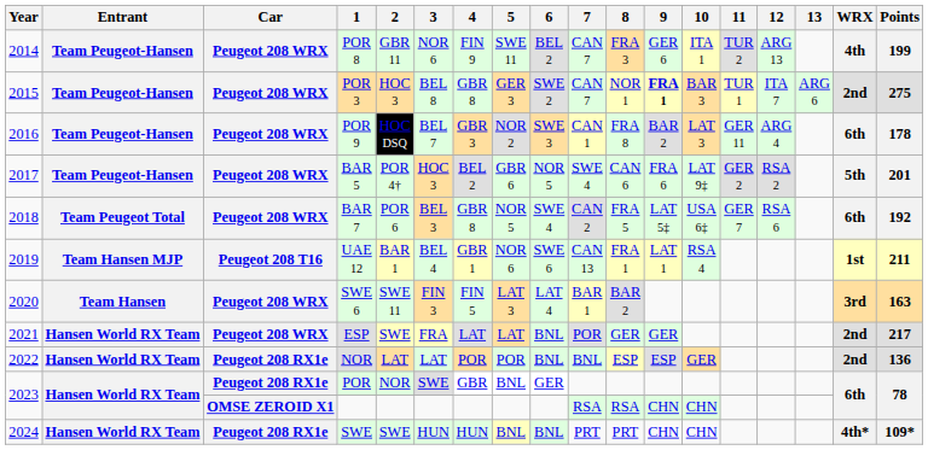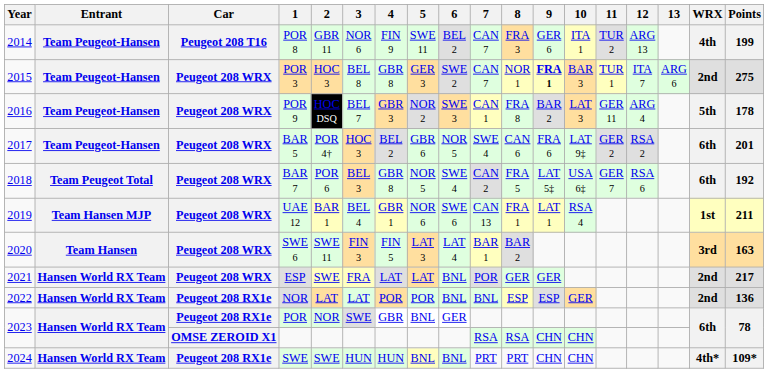 <table class="wikitable" border="1" style="text-align:center; font-size:90%;">
 <tr valign="top">
 <th>Year</th>
 <th>Entrant</th>
 <th>Car</th>
 <th>1</th>
 <th>2</th>
 <th>3</th>
 <th>4</th>
 <th>5</th>
 <th>6</th>
 <th>7</th>
 <th>8</th>
 <th>9</th>
 <th>10</th>
 <th>11</th>
 <th>12</th>
 <th>13</th>
 <th>WRX</th>
 <th>Points</th>
 </tr>
 <tr>
 <td><a href='#'>2014</a></td>
 <th><a href='#'>Team Peugeot-Hansen</a></th>
-<th><a href='#'>Peugeot 208 WRX</a></th>
+<th><a href='#'>Peugeot 208 T16</a></th>
 <td style="background:#DFFFDF;"><a href='#'>POR</a><br><small>8</small></td>
 <td style="background:#DFFFDF;"><a href='#'>GBR</a><br><small>11</small></td>
 <td style="background:#DFFFDF;"><a href='#'>NOR</a><br><small>6</small></td>
 <td style="background:#DFFFDF;"><a href='#'>FIN</a><br><small>9</small></td>
 <td style="background:#DFFFDF;"><a href='#'>SWE</a><br><small>11</small></td>
 <td style="background:#DFDFDF;"><a href='#'>BEL</a><br><small>2</small></td>
 <td style="background:#DFFFDF;"><a href='#'>CAN</a><br><small>7</small></td>
 <td style="background:#FFDF9F;"><a href='#'>FRA</a><br><small>3</small></td>
 <td style="background:#DFFFDF;"><a href='#'>GER</a><br><small>6</small></td>
 <td style="background:#FFFFBF;"><a href='#'>ITA</a><br><small>1</small></td>
 <td style="background:#DFDFDF;"><a href='#'>TUR</a><br><small>2</small></td>
 <td style="background:#DFFFDF;"><a href='#'>ARG</a><br><small>13</small></td>
 <td></td>
 <th>4th</th>
 <th>199</th>
 </tr>
 <tr>
 <td><a href='#'>2015</a></td>
 <th><a href='#'>Team Peugeot-Hansen</a></th>
 <th><a href='#'>Peugeot 208 WRX</a></th>
 <td style="background:#FFDF9F;"><a href='#'>POR</a><br><small>3</small></td>
 <td style="background:#FFDF9F;"><a href='#'>HOC</a><br><small>3</small></td>
 <td style="background:#DFFFDF;"><a href='#'>BEL</a><br><small>8</small></td>
 <td style="background:#DFFFDF;"><a href='#'>GBR</a><br><small>8</small></td>
 <td style="background:#FFDF9F;"><a href='#'>GER</a><br><small>3</small></td>
 <td style="background:#DFDFDF;"><a href='#'>SWE</a><br><small>2</small></td>
 <td style="background:#DFFFDF;"><a href='#'>CAN</a><br><small>7</small></td>
 <td style="background:#FFFFBF;"><a href='#'>NOR</a><br><small>1</small></td>
 <td style="background:#FFFFBF;"><strong><a href='#'>FRA</a><br><small>1</small></strong></td>
 <td style="background:#FFDF9F;"><a href='#'>BAR</a><br><small>3</small></td>
 <td style="background:#FFFFBF;"><a href='#'>TUR</a><br><small>1</small></td>
 <td style="background:#DFFFDF;"><a href='#'>ITA</a><br><small>7</small></td>
 <td style="background:#DFFFDF;"><a href='#'>ARG</a><br><small>6</small></td>
 <th style="background:#DFDFDF;">2nd</th>
 <th style="background:#DFDFDF;">275</th>
 </tr>
 <tr>
 <td><a href='#'>2016</a></td>
 <th><a href='#'>Team Peugeot-Hansen</a></th>
 <th><a href='#'>Peugeot 208 WRX</a></th>
 <td style="background:#DFFFDF;"><a href='#'>POR</a><br><small>9</small></td>
 <td style="background:#000000; color:white"><a href='#'><span>HOC</span></a><br><small>DSQ</small></td>
 <td style="background:#DFFFDF;"><a href='#'>BEL</a><br><small>7</small></td>
 <td style="background:#FFDF9F;"><a href='#'>GBR</a><br><small>3</small></td>
 <td style="background:#DFDFDF;"><a href='#'>NOR</a><br><small>2</small></td>
 <td style="background:#FFDF9F;"><a href='#'>SWE</a><br><small>3</small></td>
 <td style="background:#FFFFBF;"><a href='#'>CAN</a><br><small>1</small></td>
 <td style="background:#DFFFDF;"><a href='#'>FRA</a><br><small>8</small></td>
 <td style="background:#DFDFDF;"><a href='#'>BAR</a><br><small>2</small></td>
 <td style="background:#FFDF9F;"><a href='#'>LAT</a><br><small>3</small></td>
 <td style="background:#DFFFDF;"><a href='#'>GER</a><br><small>11</small></td>
 <td style="background:#DFFFDF;"><a href='#'>ARG</a><br><small>4</small></td>
 <td></td>
-<th>6th</th>
+<th>5th</th>
 <th>178</th>
 </tr>
 <tr>
 <td><a href='#'>2017</a></td>
 <th><a href='#'>Team Peugeot-Hansen</a></th>
 <th><a href='#'>Peugeot 208 WRX</a></th>
 <td style="background:#DFFFDF;"><a href='#'>BAR</a><br><small>5</small></td>
 <td style="background:#DFFFDF;"><a href='#'>POR</a><br><small>4†</small></td>
 <td style="background:#FFDF9F;"><a href='#'>HOC</a><br><small>3</small></td>
 <td style="background:#DFDFDF;"><a href='#'>BEL</a><br><small>2</small></td>
 <td style="background:#DFFFDF;"><a href='#'>GBR</a><br><small>6</small></td>
 <td style="background:#DFFFDF;"><a href='#'>NOR</a><br><small>5</small></td>
 <td style="background:#DFFFDF;"><a href='#'>SWE</a><br><small>4</small></td>
 <td style="background:#DFFFDF;"><a href='#'>CAN</a><br><small>6</small></td>
 <td style="background:#DFFFDF;"><a href='#'>FRA</a><br><small>6</small></td>
 <td style="background:#DFFFDF;"><a href='#'>LAT</a><br><small>9‡</small></td>
 <td style="background:#DFDFDF;"><a href='#'>GER</a><br><small>2</small></td>
 <td style="background:#DFDFDF;"><a href='#'>RSA</a><br><small>2</small></td>
 <td></td>
-<th>5th</th>
+<th>6th</th>
 <th>201</th>
 </tr>
 <tr>
 <td><a href='#'>2018</a></td>
 <th><a href='#'>Team Peugeot Total</a></th>
 <th><a href='#'>Peugeot 208 WRX</a></th>
 <td style="background:#DFFFDF;"><a href='#'>BAR</a><br><small>7</small></td>
 <td style="background:#DFFFDF;"><a href='#'>POR</a><br><small>6</small></td>
 <td style="background:#FFDF9F;"><a href='#'>BEL</a><br><small>3</small></td>
 <td style="background:#DFFFDF;"><a href='#'>GBR</a><br><small>8</small></td>
 <td style="background:#DFFFDF;"><a href='#'>NOR</a><br><small>5</small></td>
 <td style="background:#DFFFDF;"><a href='#'>SWE</a><br><small>4</small></td>
 <td style="background:#DFDFDF;"><a href='#'>CAN</a><br><small>2</small></td>
 <td style="background:#DFFFDF;"><a href='#'>FRA</a><br><small>5</small></td>
 <td style="background:#DFFFDF;"><a href='#'>LAT</a><br><small>5‡</small></td>
 <td style="background:#DFFFDF;"><a href='#'>USA</a><br><small>6‡</small></td>
 <td style="background:#DFFFDF;"><a href='#'>GER</a><br><small>7</small></td>
 <td style="background:#DFFFDF;"><a href='#'>RSA</a><br><small>6</small></td>
 <td></td>
 <th>6th</th>
 <th>192</th>
 </tr>
 <tr>
 <td><a href='#'>2019</a></td>
 <th><a href='#'>Team Hansen MJP</a></th>
-<th><a href='#'>Peugeot 208 T16</a></th>
+<th><a href='#'>Peugeot 208 WRX</a></th>
 <td style="background:#DFFFDF;"><a href='#'>UAE</a><br><small>12</small></td>
 <td style="background:#FFFFBF;"><a href='#'>BAR</a><br><small>1</small></td>
 <td style="background:#DFFFDF;"><a href='#'>BEL</a><br><small>4</small></td>
 <td style="background:#FFFFBF;"><a href='#'>GBR</a><br><small>1</small></td>
 <td style="background:#DFFFDF;"><a href='#'>NOR</a><br><small>6</small></td>
 <td style="background:#DFFFDF;"><a href='#'>SWE</a><br><small>6</small></td>
 <td style="background:#DFFFDF;"><a href='#'>CAN</a><br><small>13</small></td>
 <td style="background:#FFFFBF;"><a href='#'>FRA</a><br><small>1</small></td>
 <td style="background:#FFFFBF;"><a href='#'>LAT</a><br><small>1</small></td>
 <td style="background:#DFFFDF;"><a href='#'>RSA</a><br><small>4</small></td>
 <td></td>
 <td></td>
 <td></td>
 <th style="background:#FFFFBF;">1st</th>
 <th style="background:#FFFFBF;">211</th>
 </tr>
 <tr>
 <td><a href='#'>2020</a></td>
 <th><a href='#'>Team Hansen</a></th>
 <th><a href='#'>Peugeot 208 WRX</a></th>
 <td style="background:#DFFFDF;"><a href='#'>SWE</a><br><small>6</small></td>
 <td style="background:#DFFFDF;"><a href='#'>SWE</a><br><small>11</small></td>
 <td style="background:#FFDF9F;"><a href='#'>FIN</a><br><small>3</small></td>
 <td style="background:#DFFFDF;"><a href='#'>FIN</a><br><small>5</small></td>
 <td style="background:#FFDF9F;"><a href='#'>LAT</a><br><small>3</small></td>
 <td style="background:#DFFFDF;"><a href='#'>LAT</a><br><small>4</small></td>
 <td style="background:#FFFFBF;"><a href='#'>BAR</a><br><small>1</small></td>
 <td style="background:#DFDFDF;"><a href='#'>BAR</a><br><small>2</small></td>
 <td></td>
 <td></td>
 <td></td>
 <td></td>
 <td></td>
 <th style="background:#FFDF9F;">3rd</th>
 <th style="background:#FFDF9F;">163</th>
 </tr>
 <tr>
 <td><a href='#'>2021</a></td>
 <th><a href='#'>Hansen World RX Team</a></th>
 <th><a href='#'>Peugeot 208 WRX</a></th>
 <td style="background:#DFDFDF;"><a href='#'>ESP</a><br></td>
 <td style="background:#FFFFBF;"><a href='#'>SWE</a><br></td>
 <td style="background:#FFFFBF;"><a href='#'>FRA</a><br></td>
 <td style="background:#DFDFDF;"><a href='#'>LAT</a><br></td>
 <td style="background:#FFDF9F;"><a href='#'>LAT</a><br></td>
 <td style="background:#DFFFDF;"><a href='#'>BNL</a><br></td>
 <td style="background:#DFDFDF;"><a href='#'>POR</a><br></td>
 <td style="background:#DFFFDF;"><a href='#'>GER</a><br></td>
 <td style="background:#DFFFDF;"><a href='#'>GER</a><br></td>
 <td></td>
 <td></td>
 <td></td>
 <td></td>
 <th style="background:#DFDFDF;">2nd</th>
 <th style="background:#DFDFDF;">217</th>
 </tr>
 <tr>
 <td><a href='#'>2022</a></td>
 <th><a href='#'>Hansen World RX Team</a></th>
 <th><a href='#'>Peugeot 208 RX1e</a></th>
 <td style="background:#DFDFDF;"><a href='#'>NOR</a><br></td>
 <td style="background:#FFDF9F;"><a href='#'>LAT</a><br></td>
 <td style="background:#DFFFDF;"><a href='#'>LAT</a><br></td>
 <td style="background:#FFDF9F;"><a href='#'>POR</a><br></td>
 <td style="background:#DFFFDF;"><a href='#'>POR</a><br></td>
 <td style="background:#DFFFDF;"><a href='#'>BNL</a><br></td>
 <td style="background:#DFFFDF;"><a href='#'>BNL</a><br></td>
 <td style="background:#FFFFBF;"><a href='#'>ESP</a><br></td>
 <td style="background:#DFDFDF;"><a href='#'>ESP</a><br></td>
 <td style="background:#FFDF9F;"><a href='#'>GER</a><br></td>
 <td></td>
 <td></td>
 <td></td>
 <th style="background:#DFDFDF;">2nd</th>
 <th style="background:#DFDFDF;">136</th>
 </tr>
 <tr>
 <td rowspan=2><a href='#'>2023</a></td>
 <th rowspan=2><a href='#'>Hansen World RX Team</a></th>
 <th><a href='#'>Peugeot 208 RX1e</a></th>
 <td style="background:#DFFFDF;"><a href='#'>POR</a><br></td>
 <td style="background:#DFFFDF;"><a href='#'>NOR</a><br></td>
 <td style="background:#DFDFDF;"><a href='#'>SWE</a><br></td>
 <td style="background:#ffffff;"><a href='#'>GBR</a><br></td>
 <td style="background:#ffffff;"><a href='#'>BNL</a><br></td>
 <td style="background:#ffffff;"><a href='#'>GER</a><br></td>
 <td></td>
 <td></td>
 <td></td>
 <td></td>
 <td></td>
 <td></td>
 <td></td>
 <th rowspan=2>6th</th>
 <th rowspan=2>78</th>
 </tr>
 <tr>
 <th><a href='#'>OMSE ZEROID X1</a></th>
 <td></td>
 <td></td>
 <td></td>
 <td></td>
 <td></td>
 <td></td>
 <td style="background:#DFFFDF;"><a href='#'>RSA</a><br></td>
 <td style="background:#DFFFDF;"><a href='#'>RSA</a><br></td>
 <td style="background:#DFFFDF;"><a href='#'>CHN</a><br></td>
 <td style="background:#DFFFDF;"><a href='#'>CHN</a><br></td>
 <td></td>
 <td></td>
 <td></td>
 </tr>
 <tr>
 <td><a href='#'>2024</a></td>
 <th><a href='#'>Hansen World RX Team</a></th>
 <th><a href='#'>Peugeot 208 RX1e</a></th>
 <td style="background:#DFFFDF;"><a href='#'>SWE</a><br></td>
 <td style="background:#DFFFDF;"><a href='#'>SWE</a><br></td>
 <td style="background:#DFFFDF;"><a href='#'>HUN</a><br></td>
 <td style="background:#DFFFDF;"><a href='#'>HUN</a><br></td>
 <td style="background:#FFFFBF;"><a href='#'>BNL</a><br></td>
 <td style="background:#DFFFDF;"><a href='#'>BNL</a><br></td>
 <td><a href='#'>PRT</a></td>
 <td><a href='#'>PRT</a></td>
 <td><a href='#'>CHN</a></td>
 <td><a href='#'>CHN</a></td>
 <td></td>
 <td></td>
 <td></td>
 <th>4th*</th>
 <th>109*</th>
 </tr>
 </table>
